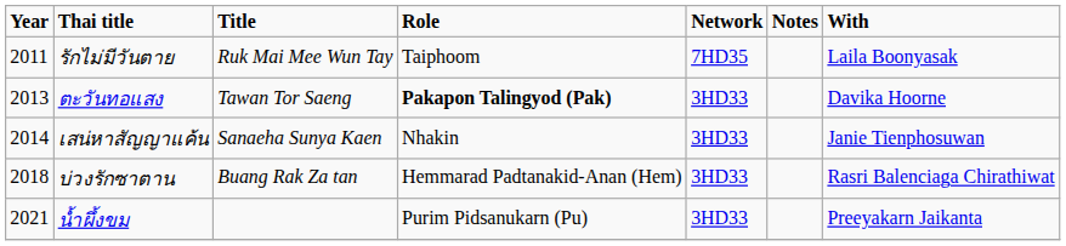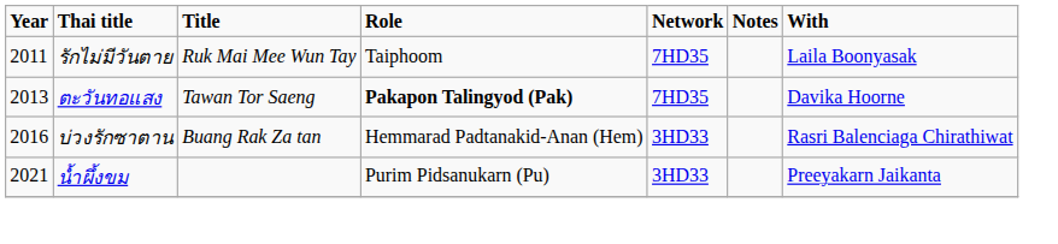 <table class="wikitable" style="font-size: 85%;">
 <tr>
 <td><strong>Year</strong></td>
 <td><strong>Thai title</strong></td>
 <td><strong>Title</strong></td>
 <td><strong>Role</strong></td>
 <td><strong>Network</strong></td>
 <td><strong>Notes</strong></td>
 <td><strong>With</strong></td>
 </tr>
 <tr>
 <td rowspan="1">2011</td>
 <td><em>รักไม่มีวันตาย</em></td>
 <td><em>Ruk Mai Mee Wun Tay</em></td>
 <td>Taiphoom</td>
 <td><a href='#'>7HD35</a></td>
 <td></td>
 <td><a href='#'>Laila Boonyasak</a></td>
 </tr>
 <tr>
 <td rowspan="1">2013</td>
 <td><em><a href='#'>ตะวันทอแสง</a></em></td>
 <td><em>Tawan Tor Saeng</em></td>
 <td><strong>Pakapon Talingyod (Pak)</strong></td>
-<td><a href='#'>3HD33</a></td>
+<td><a href='#'>7HD35</a></td>
 <td></td>
 <td><a href='#'>Davika Hoorne</a></td>
 </tr>
 <tr>
-<td rowspan="1">2014</td>
-<td><em>เสน่หาสัญญาแค้น</em></td>
-<td><em> Sanaeha Sunya Kaen </em></td>
-<td>Nhakin</td>
-<td><a href='#'>3HD33</a></td>
-<td></td>
-<td><a href='#'>Janie Tienphosuwan</a></td>
-</tr>
-<tr>
-<td rowspan="1">2018</td>
+<td rowspan="1">2016</td>
 <td><em>บ่วงรักซาตาน</em></td>
 <td><em>Buang Rak Za tan</em></td>
 <td>Hemmarad Padtanakid-Anan (Hem)</td>
 <td><a href='#'>3HD33</a></td>
 <td></td>
 <td><a href='#'>Rasri Balenciaga Chirathiwat</a></td>
 </tr>
 <tr>
 <td rowspan="1">2021</td>
 <td><em><a href='#'>น้ำผึ้งขม</a></em></td>
 <td><em> </em></td>
 <td>Purim Pidsanukarn (Pu)</td>
 <td><a href='#'>3HD33</a></td>
 <td></td>
 <td><a href='#'>Preeyakarn Jaikanta</a></td>
 </tr>
 <tr>
 </tr>
 </table>
